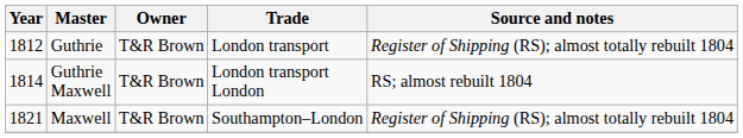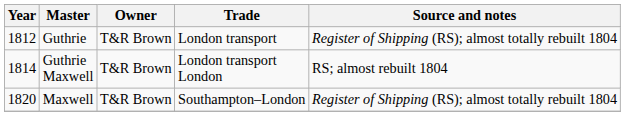 <table class="sortable wikitable">
 <tr>
 <th>Year</th>
 <th>Master</th>
 <th>Owner</th>
 <th>Trade</th>
 <th>Source and notes</th>
 </tr>
 <tr>
 <td>1812</td>
 <td>Guthrie</td>
 <td>T&R Brown</td>
 <td>London transport</td>
 <td><em>Register of Shipping</em> (RS); almost totally rebuilt 1804</td>
 </tr>
 <tr>
 <td>1814</td>
 <td>Guthrie<br>Maxwell</td>
 <td>T&R Brown</td>
 <td>London transport<br>London</td>
 <td>RS; almost rebuilt 1804</td>
 </tr>
 <tr>
-<td>1821</td>
+<td>1820</td>
 <td>Maxwell</td>
 <td>T&R Brown</td>
 <td>Southampton–London</td>
 <td><em>Register of Shipping</em> (RS); almost totally rebuilt 1804</td>
 </tr>
 <tr>
 </tr>
 </table>
